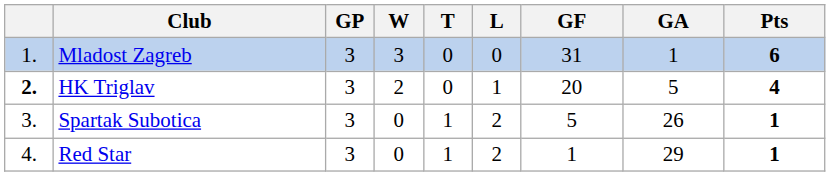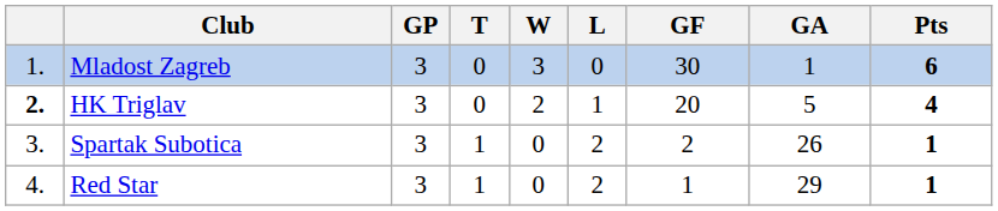 <table class="wikitable">
 <tr>
 <th width="30"></th>
 <th width="200">Club</th>
 <th width="30">GP</th>
+<th width="30">T</th>
 <th width="30">W</th>
-<th width="30">T</th>
 <th width="30">L</th>
 <th width="70">GF</th>
 <th width="70">GA</th>
 <th width="70">Pts</th>
 </tr>
 <tr bgcolor="#BCD2EE" align="center">
 <td>1.</td>
 <td align="left"><a href='#'>Mladost Zagreb</a></td>
 <td>3</td>
+<td>0</td>
 <td>3</td>
 <td>0</td>
-<td>0</td>
-<td>31</td>
+<td>30</td>
 <td>1</td>
 <td><strong>6</strong></td>
 </tr>
 <tr bgcolor="#FFFFFF" align="center">
 <td><strong>2.</strong></td>
 <td align="left"><a href='#'>HK Triglav</a></td>
 <td>3</td>
+<td>0</td>
 <td>2</td>
-<td>0</td>
 <td>1</td>
 <td>20</td>
 <td>5</td>
 <td><strong>4</strong></td>
 </tr>
 <tr bgcolor="#FFFFFF" align="center">
 <td>3.</td>
 <td align="left"><a href='#'>Spartak Subotica</a></td>
 <td>3</td>
+<td>1</td>
 <td>0</td>
-<td>1</td>
 <td>2</td>
-<td>5</td>
+<td>2</td>
 <td>26</td>
 <td><strong>1</strong></td>
 </tr>
 <tr bgcolor="#FFFFFF" align="center">
 <td>4.</td>
 <td align="left"><a href='#'>Red Star</a></td>
 <td>3</td>
+<td>1</td>
 <td>0</td>
-<td>1</td>
 <td>2</td>
 <td>1</td>
 <td>29</td>
 <td><strong>1</strong></td>
 </tr>
 </table>
